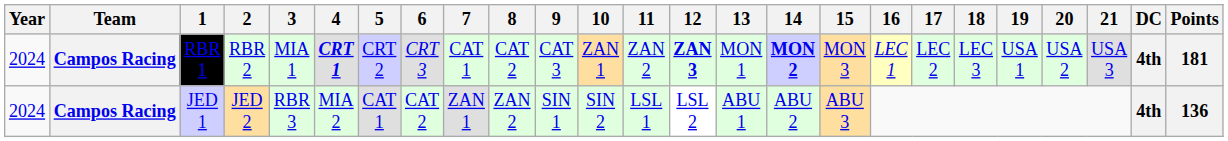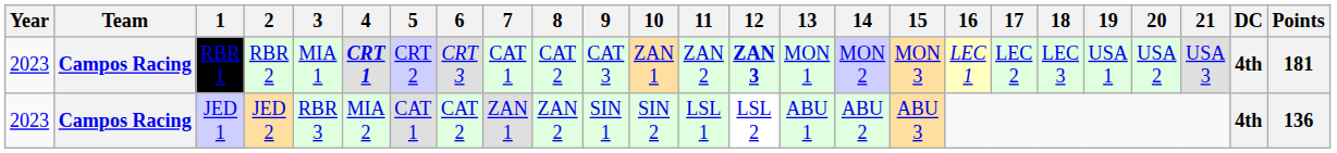 <table class="wikitable" style="text-align:center; font-size:85%">
 <tr>
 <th scope="col">Year</th>
 <th scope="col">Team</th>
 <th scope="col">1</th>
 <th scope="col">2</th>
 <th scope="col">3</th>
 <th scope="col">4</th>
 <th scope="col">5</th>
 <th scope="col">6</th>
 <th scope="col">7</th>
 <th scope="col">8</th>
 <th scope="col">9</th>
 <th scope="col">10</th>
 <th scope="col">11</th>
 <th scope="col">12</th>
 <th scope="col">13</th>
 <th scope="col">14</th>
 <th scope="col">15</th>
 <th scope="col">16</th>
 <th scope="col">17</th>
 <th scope="col">18</th>
 <th scope="col">19</th>
 <th scope="col">20</th>
 <th scope="col">21</th>
 <th scope="col">DC</th>
 <th scope="col">Points</th>
 </tr>
 <tr>
-<td scope="row"><a href='#'>2024</a></td>
+<td scope="row"><a href='#'>2023</a></td>
 <th nowrap><a href='#'>Campos Racing</a></th>
 <td style="background-color:#000000; color:#FFFFFF;"><a href='#'><span>RBR<br>1</span></a><br></td>
 <td style="background:#DFFFDF;"><a href='#'>RBR<br>2</a><br></td>
 <td style="background:#DFFFDF;"><a href='#'>MIA<br>1</a><br></td>
 <td style="background:#DFDFDF;"><strong><em><a href='#'>CRT<br>1</a></em></strong><br></td>
 <td style="background:#CFCFFF;"><a href='#'>CRT<br>2</a><br></td>
 <td style="background:#DFDFDF;"><em><a href='#'>CRT<br>3</a></em><br></td>
 <td style="background:#DFFFDF;"><a href='#'>CAT<br>1</a><br></td>
 <td style="background:#DFFFDF;"><a href='#'>CAT<br>2</a><br></td>
 <td style="background:#DFFFDF;"><a href='#'>CAT<br>3</a><br></td>
 <td style="background:#FFDF9F;"><a href='#'>ZAN<br>1</a><br></td>
 <td style="background:#DFFFDF;"><a href='#'>ZAN<br>2</a><br></td>
 <td style="background:#DFFFDF;"><strong><a href='#'>ZAN<br>3</a><br></strong></td>
 <td style="background:#DFFFDF;"><a href='#'>MON<br>1</a><br></td>
-<td style="background:#CFCFFF;"><strong><a href='#'>MON<br>2</a><br></strong></td>
+<td style="background:#CFCFFF;"><a href='#'>MON<br>2</a><br></td>
 <td style="background:#FFDF9F;"><a href='#'>MON<br>3</a><br></td>
 <td style="background:#FFFFBF;"><em><a href='#'>LEC<br>1</a></em><br></td>
 <td style="background:#DFFFDF;"><a href='#'>LEC<br>2</a><br></td>
 <td style="background:#DFFFDF;"><a href='#'>LEC<br>3</a><br></td>
 <td style="background:#DFFFDF;"><a href='#'>USA<br>1</a><br></td>
 <td style="background:#DFFFDF;"><a href='#'>USA<br>2</a><br></td>
 <td style="background:#DFDFDF;"><a href='#'>USA<br>3</a><br></td>
 <th>4th</th>
 <th>181</th>
 </tr>
 <tr>
-<td scope="row"><a href='#'>2024</a></td>
+<td scope="row"><a href='#'>2023</a></td>
 <th nowrap><a href='#'>Campos Racing</a></th>
 <td style="background:#CFCFFF;"><a href='#'>JED<br>1</a><br></td>
 <td style="background:#FFDF9F;"><a href='#'>JED<br>2</a><br></td>
 <td style="background:#DFFFDF;"><a href='#'>RBR<br>3</a><br></td>
 <td style="background:#DFFFDF;"><a href='#'>MIA<br>2</a><br></td>
 <td style="background:#DFDFDF;"><a href='#'>CAT<br>1</a><br></td>
 <td style="background:#DFFFDF;"><a href='#'>CAT<br>2</a><br></td>
 <td style="background:#DFDFDF;"><a href='#'>ZAN<br>1</a><br></td>
 <td style="background:#DFFFDF;"><a href='#'>ZAN<br>2</a><br></td>
 <td style="background:#DFFFDF;"><a href='#'>SIN<br>1</a><br></td>
 <td style="background:#DFFFDF;"><a href='#'>SIN<br>2</a><br></td>
 <td style="background:#DFFFDF;"><a href='#'>LSL<br>1</a><br></td>
 <td style="background:#FFFFFF;"><a href='#'>LSL<br>2</a><br></td>
 <td style="background:#DFFFDF;"><a href='#'>ABU<br>1</a><br></td>
 <td style="background:#DFFFDF;"><a href='#'>ABU<br>2</a><br></td>
 <td style="background:#FFDF9F;"><a href='#'>ABU<br>3</a><br></td>
 <td colspan=6></td>
 <th>4th</th>
 <th>136</th>
 </tr>
 </table>
